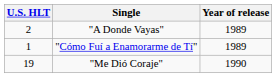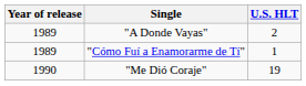 <table class="wikitable">
 <tr>
+<th>Year of release</th>
+<th>Single</th>
 <th><a href='#'>U.S. HLT</a></th>
-<th>Single</th>
-<th>Year of release</th>
 </tr>
 <tr>
+<td align="center">1989</td>
+<td align="center">"A Donde Vayas"</td>
 <td align="center">2</td>
-<td align="center">"A Donde Vayas"</td>
-<td align="center">1989</td>
 </tr>
 <tr>
+<td align="center">1989</td>
+<td align="center">"<a href='#'>Cómo Fuí a Enamorarme de Tí</a>"</td>
 <td align="center">1</td>
-<td align="center">"<a href='#'>Cómo Fuí a Enamorarme de Tí</a>"</td>
-<td align="center">1989</td>
 </tr>
 <tr>
+<td align="center">1990</td>
+<td align="center">"Me Dió Coraje"</td>
 <td align="center">19</td>
-<td align="center">"Me Dió Coraje"</td>
-<td align="center">1990</td>
 </tr>
 </table>
